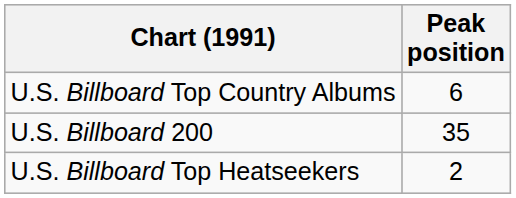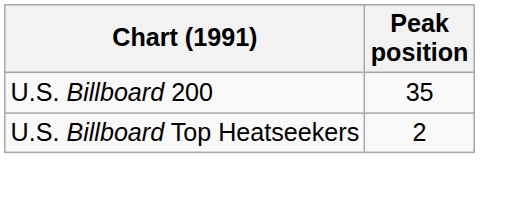 <table class="wikitable">
 <tr>
 <th>Chart (1991)</th>
 <th>Peak<br>position</th>
-</tr>
-<tr>
-<td>U.S. <em>Billboard</em> Top Country Albums</td>
-<td align="center">6</td>
 </tr>
 <tr>
 <td>U.S. <em>Billboard</em> 200</td>
 <td align="center">35</td>
 </tr>
 <tr>
 <td>U.S. <em>Billboard</em> Top Heatseekers</td>
 <td align="center">2</td>
 </tr>
 </table>
